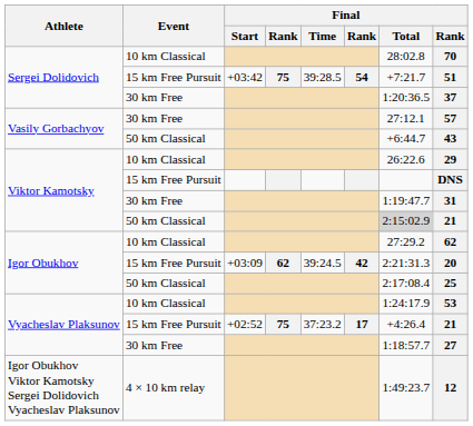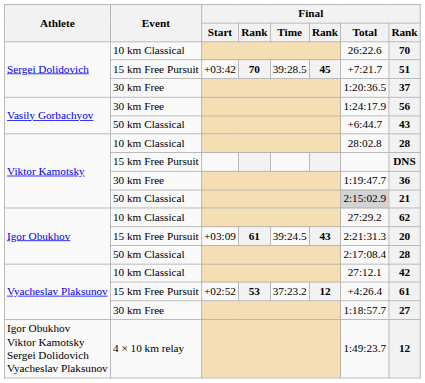 <table class="wikitable" style="font-size:90%">
 <tr>
 <th rowspan="2">Athlete</th>
 <th rowspan="2">Event</th>
 <th colspan="6">Final</th>
 </tr>
 <tr>
 <th>Start</th>
 <th>Rank</th>
 <th>Time</th>
 <th>Rank</th>
 <th>Total</th>
 <th>Rank</th>
 </tr>
 <tr>
 <td rowspan=3><a href='#'>Sergei Dolidovich</a></td>
 <td>10 km Classical</td>
 <td colspan=4 bgcolor="wheat"></td>
-<td align="center">28:02.8</td>
+<td align="center">26:22.6</td>
 <th align="center">70</th>
 </tr>
 <tr>
 <td>15 km Free Pursuit</td>
 <td align="center">+03:42</td>
-<th align="center">75</th>
+<th align="center">70</th>
 <td align="center">39:28.5</td>
-<th align="center">54</th>
+<th align="center">45</th>
 <td align="center">+7:21.7</td>
 <th align="center">51</th>
 </tr>
 <tr>
 <td>30 km Free</td>
 <td colspan=4 bgcolor="wheat"></td>
 <td align="center">1:20:36.5</td>
 <th align="center">37</th>
 </tr>
 <tr>
 <td rowspan=2><a href='#'>Vasily Gorbachyov</a></td>
 <td>30 km Free</td>
 <td colspan=4 bgcolor="wheat"></td>
-<td align="center">27:12.1</td>
-<th align="center">57</th>
+<td align="center">1:24:17.9</td>
+<th align="center">56</th>
 </tr>
 <tr>
 <td>50 km Classical</td>
 <td colspan=4 bgcolor="wheat"></td>
 <td align="center">+6:44.7</td>
 <th align="center">43</th>
 </tr>
 <tr>
 <td rowspan=4><a href='#'>Viktor Kamotsky</a></td>
 <td>10 km Classical</td>
 <td colspan=4 bgcolor="wheat"></td>
-<td align="center">26:22.6</td>
-<th align="center">29</th>
+<td align="center">28:02.8</td>
+<th align="center">28</th>
 </tr>
 <tr>
 <td>15 km Free Pursuit</td>
 <td align="center"></td>
 <th align="center"></th>
 <td align="center"></td>
 <th align="center"></th>
 <td align="center"></td>
 <th align="center">DNS</th>
 </tr>
 <tr>
 <td>30 km Free</td>
 <td colspan=4 bgcolor="wheat"></td>
 <td align="center">1:19:47.7</td>
-<th align="center">31</th>
+<th align="center">36</th>
 </tr>
 <tr>
 <td>50 km Classical</td>
 <td colspan=4 bgcolor="wheat"></td>
 <td align="center" style="background: lightgrey;">2:15:02.9</td>
 <th align="center">21</th>
 </tr>
 <tr>
 <td rowspan=3><a href='#'>Igor Obukhov</a></td>
 <td>10 km Classical</td>
 <td colspan=4 bgcolor="wheat"></td>
 <td align="center">27:29.2</td>
 <th align="center">62</th>
 </tr>
 <tr>
 <td>15 km Free Pursuit</td>
 <td align="center">+03:09</td>
-<th align="center">62</th>
+<th align="center">61</th>
 <td align="center">39:24.5</td>
-<th align="center">42</th>
+<th align="center">43</th>
 <td align="center">2:21:31.3</td>
 <th align="center">20</th>
 </tr>
 <tr>
 <td>50 km Classical</td>
 <td colspan=4 bgcolor="wheat"></td>
 <td align="center">2:17:08.4</td>
-<th align="center">25</th>
+<th align="center">28</th>
 </tr>
 <tr>
 <td rowspan=3><a href='#'>Vyacheslav Plaksunov</a></td>
 <td>10 km Classical</td>
 <td colspan=4 bgcolor="wheat"></td>
-<td align="center">1:24:17.9</td>
-<th align="center">53</th>
+<td align="center">27:12.1</td>
+<th align="center">42</th>
 </tr>
 <tr>
 <td>15 km Free Pursuit</td>
 <td align="center">+02:52</td>
-<th align="center">75</th>
+<th align="center">53</th>
 <td align="center">37:23.2</td>
-<th align="center">17</th>
+<th align="center">12</th>
 <td align="center">+4:26.4</td>
-<th align="center">21</th>
+<th align="center">61</th>
 </tr>
 <tr>
 <td>30 km Free</td>
 <td colspan=4 bgcolor="wheat"></td>
 <td align="center">1:18:57.7</td>
 <th align="center">27</th>
 </tr>
 <tr>
 <td>Igor Obukhov<br>Viktor Kamotsky<br>Sergei Dolidovich<br>Vyacheslav Plaksunov</td>
 <td>4 × 10 km relay</td>
 <td colspan=4 bgcolor="wheat"></td>
 <td align="center">1:49:23.7</td>
 <th align="center">12</th>
 </tr>
 </table>
